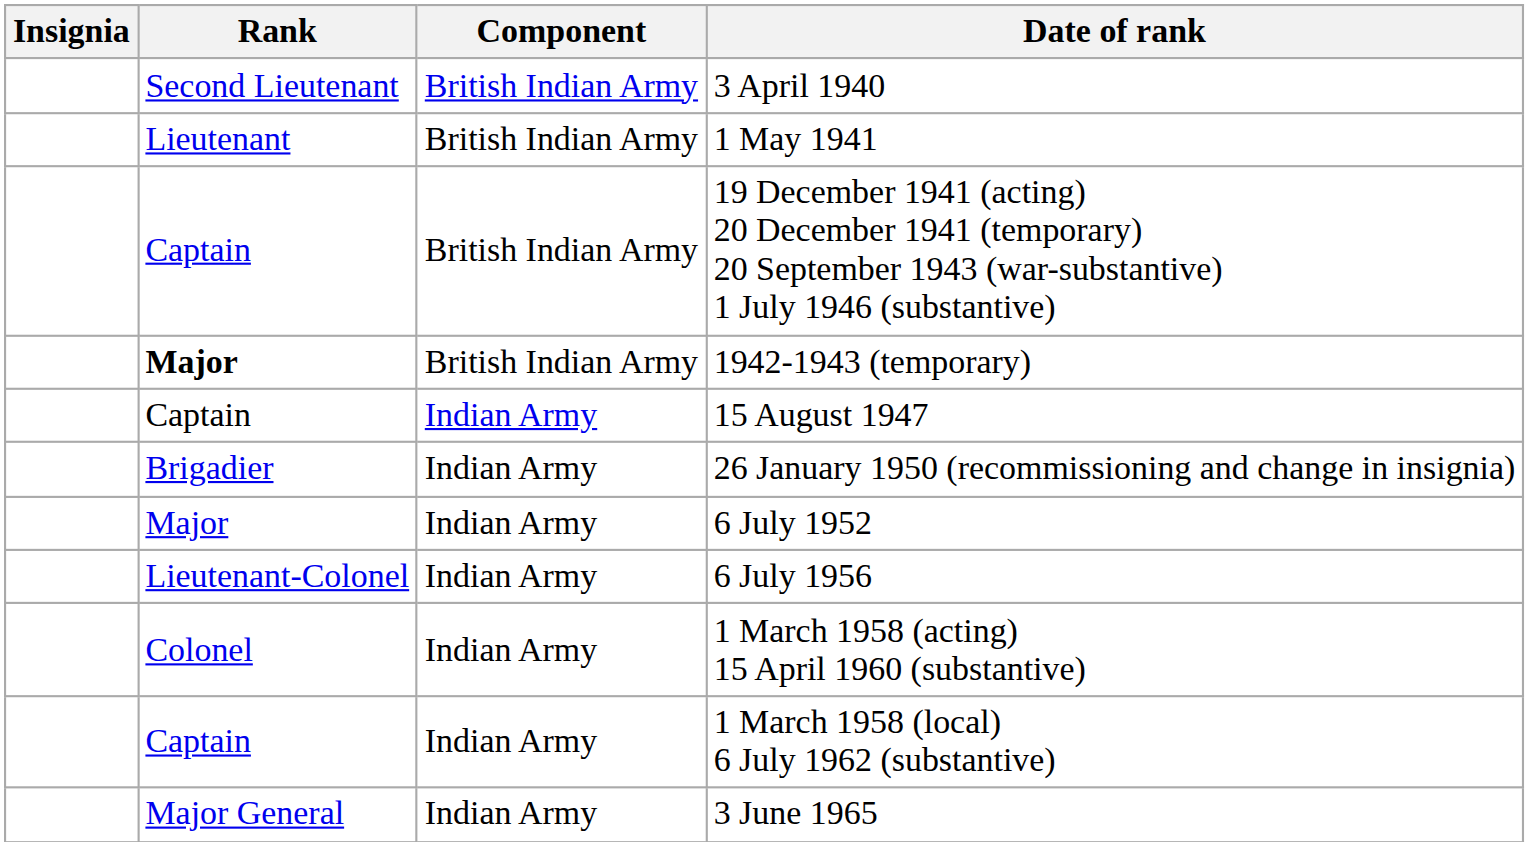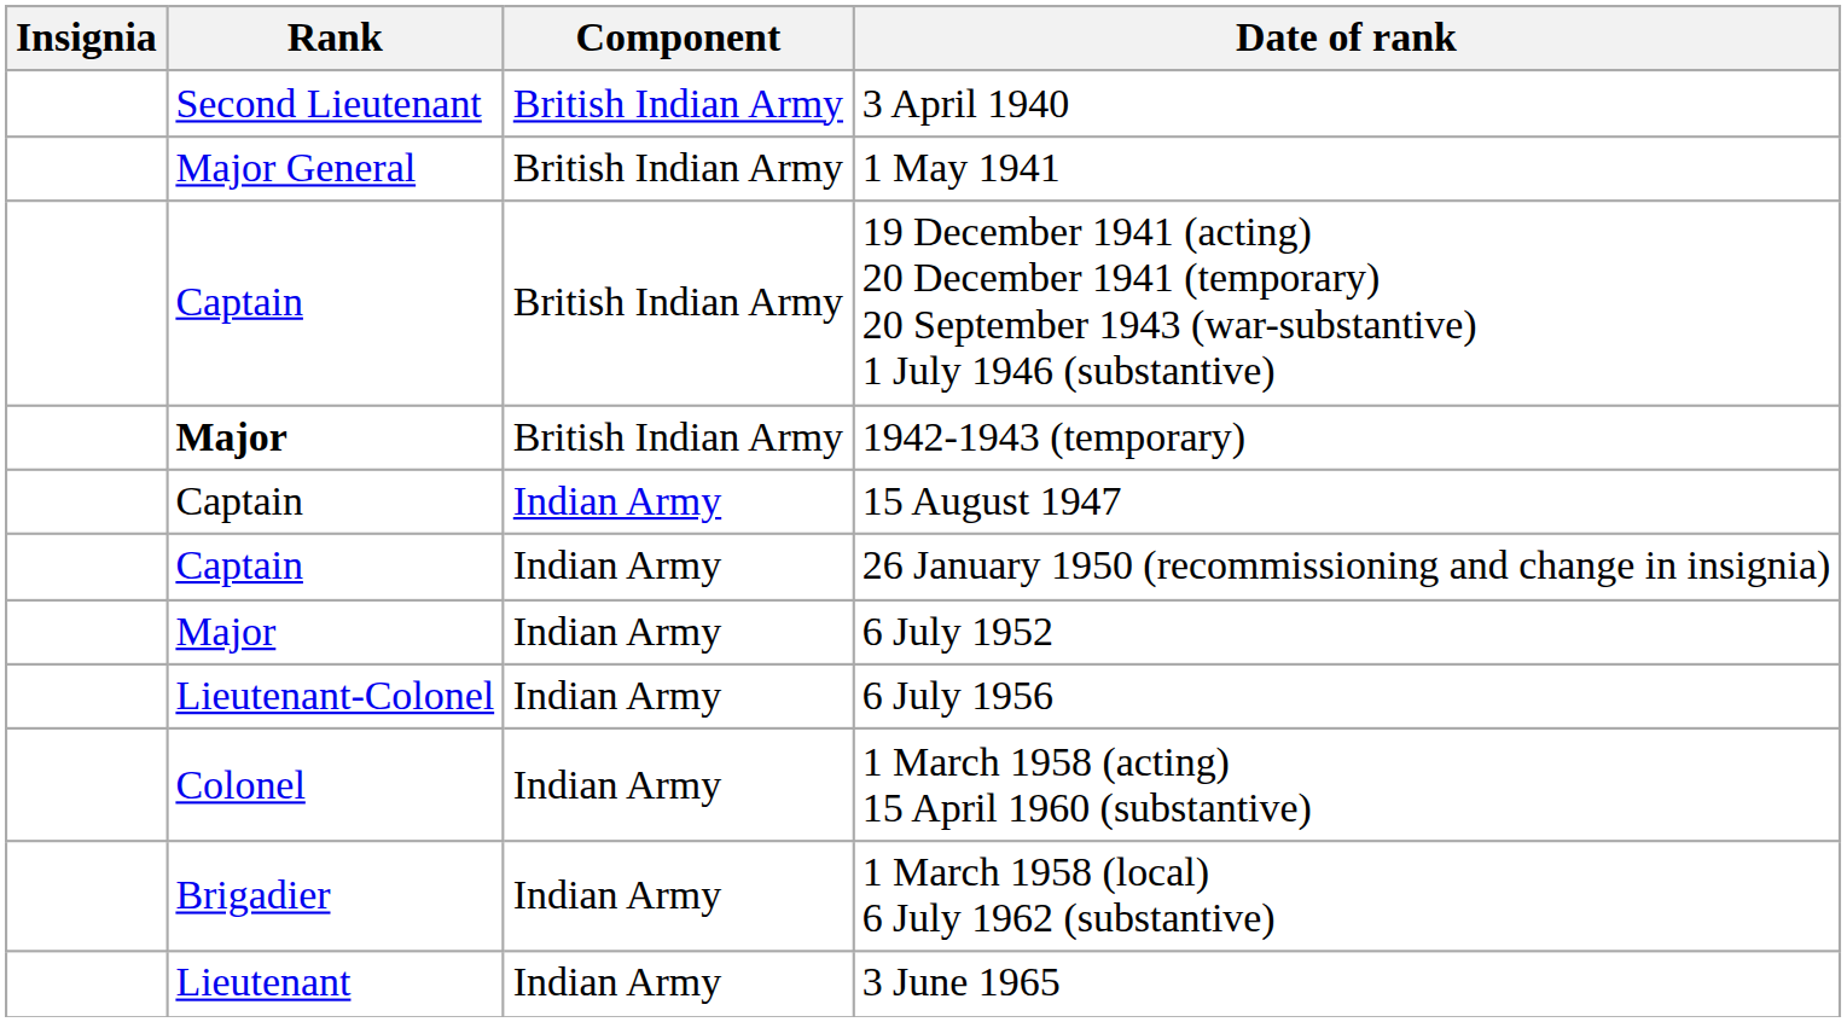 <table class="wikitable" style="background:white">
 <tr>
 <th>Insignia</th>
 <th>Rank</th>
 <th>Component</th>
 <th>Date of rank</th>
 </tr>
 <tr>
 <td align="center"></td>
 <td><a href='#'>Second Lieutenant</a></td>
 <td><a href='#'>British Indian Army</a></td>
 <td>3 April 1940</td>
 </tr>
 <tr>
 <td align="center"></td>
-<td><a href='#'>Lieutenant</a></td>
+<td><a href='#'>Major General</a></td>
 <td>British Indian Army</td>
 <td>1 May 1941</td>
 </tr>
 <tr>
 <td align="center"></td>
 <td><a href='#'>Captain</a></td>
 <td>British Indian Army</td>
 <td>19 December 1941 (acting)<br>20 December 1941 (temporary)<br>20 September 1943 (war-substantive)<br>1 July 1946 (substantive)</td>
 </tr>
 <tr>
 <td align="center"></td>
 <td><strong>Major</strong></td>
 <td>British Indian Army</td>
 <td>1942-1943 (temporary)</td>
 </tr>
 <tr>
 <td align="center"></td>
 <td>Captain</td>
 <td><a href='#'>Indian Army</a></td>
 <td>15 August 1947</td>
 </tr>
 <tr>
 <td align="center"></td>
-<td><a href='#'>Brigadier</a></td>
+<td><a href='#'>Captain</a></td>
 <td>Indian Army</td>
 <td>26 January 1950 (recommissioning and change in insignia)</td>
 </tr>
 <tr>
 <td align="center"></td>
 <td><a href='#'>Major</a></td>
 <td>Indian Army</td>
 <td>6 July 1952</td>
 </tr>
 <tr>
 <td align="center"></td>
 <td><a href='#'>Lieutenant-Colonel</a></td>
 <td>Indian Army</td>
 <td>6 July 1956</td>
 </tr>
 <tr>
 <td align="center"></td>
 <td><a href='#'>Colonel</a></td>
 <td>Indian Army</td>
 <td>1 March 1958 (acting)<br>15 April 1960 (substantive)</td>
 </tr>
 <tr>
 <td align="center"></td>
-<td><a href='#'>Captain</a></td>
+<td><a href='#'>Brigadier</a></td>
 <td>Indian Army</td>
 <td>1 March 1958 (local)<br>6 July 1962 (substantive)</td>
 </tr>
 <tr>
 <td align="center"></td>
-<td><a href='#'>Major General</a></td>
+<td><a href='#'>Lieutenant</a></td>
 <td>Indian Army</td>
 <td>3 June 1965</td>
 </tr>
 <tr>
 </tr>
 </table>
